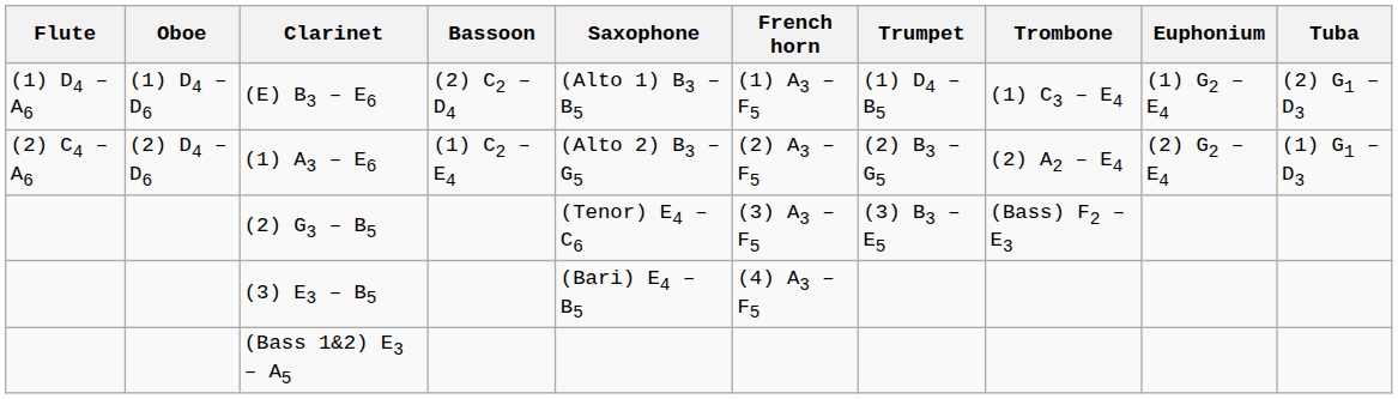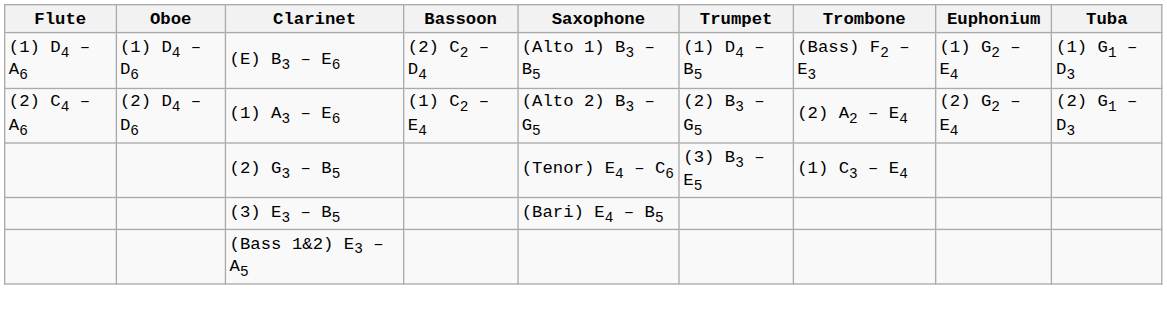 <table class="wikitable">
 <tr>
 <th>Flute</th>
 <th>Oboe</th>
 <th>Clarinet</th>
 <th>Bassoon</th>
 <th>Saxophone</th>
-<th>French horn</th>
 <th>Trumpet</th>
 <th>Trombone</th>
 <th>Euphonium</th>
 <th>Tuba</th>
 </tr>
 <tr>
 <td>(1) D<sub>4</sub> – A<sub>6</sub></td>
 <td>(1) D<sub>4</sub> – D<sub>6</sub></td>
 <td>(E) B<sub>3</sub> – E<sub>6</sub></td>
 <td>(2) C<sub>2</sub> – D<sub>4</sub></td>
 <td>(Alto 1) B<sub>3</sub> – B<sub>5</sub></td>
-<td>(1) A<sub>3</sub> – F<sub>5</sub></td>
 <td>(1) D<sub>4</sub> – B<sub>5</sub></td>
-<td>(1) C<sub>3</sub> – E<sub>4</sub></td>
+<td>(Bass) F<sub>2</sub> – E<sub>3</sub></td>
 <td>(1) G<sub>2</sub> – E<sub>4</sub></td>
-<td>(2) G<sub>1</sub> – D<sub>3</sub></td>
+<td>(1) G<sub>1</sub> – D<sub>3</sub></td>
 </tr>
 <tr>
 <td>(2) C<sub>4</sub> – A<sub>6</sub></td>
 <td>(2) D<sub>4</sub> – D<sub>6</sub></td>
 <td>(1) A<sub>3</sub> – E<sub>6</sub></td>
 <td>(1) C<sub>2</sub> – E<sub>4</sub></td>
 <td>(Alto 2) B<sub>3</sub> – G<sub>5</sub></td>
-<td>(2) A<sub>3</sub> – F<sub>5</sub></td>
 <td>(2) B<sub>3</sub> – G<sub>5</sub></td>
 <td>(2) A<sub>2</sub> – E<sub>4</sub></td>
 <td>(2) G<sub>2</sub> – E<sub>4</sub></td>
-<td>(1) G<sub>1</sub> – D<sub>3</sub></td>
+<td>(2) G<sub>1</sub> – D<sub>3</sub></td>
 </tr>
 <tr>
 <td></td>
 <td></td>
 <td>(2) G<sub>3</sub> – B<sub>5</sub></td>
 <td></td>
 <td>(Tenor) E<sub>4</sub> – C<sub>6</sub></td>
-<td>(3) A<sub>3</sub> – F<sub>5</sub></td>
 <td>(3) B<sub>3</sub> – E<sub>5</sub></td>
-<td>(Bass) F<sub>2</sub> – E<sub>3</sub></td>
+<td>(1) C<sub>3</sub> – E<sub>4</sub></td>
 <td></td>
 <td></td>
 </tr>
 <tr>
 <td></td>
 <td></td>
 <td>(3) E<sub>3</sub> – B<sub>5</sub></td>
 <td></td>
 <td>(Bari) E<sub>4</sub> – B<sub>5</sub></td>
-<td>(4) A<sub>3</sub> – F<sub>5</sub></td>
 <td></td>
 <td></td>
 <td></td>
 <td></td>
 </tr>
 <tr>
 <td></td>
 <td></td>
 <td>(Bass 1&2) E<sub>3</sub> – A<sub>5</sub></td>
 <td></td>
 <td></td>
 <td></td>
 <td></td>
 <td></td>
 <td></td>
-<td></td>
 </tr>
 </table>
